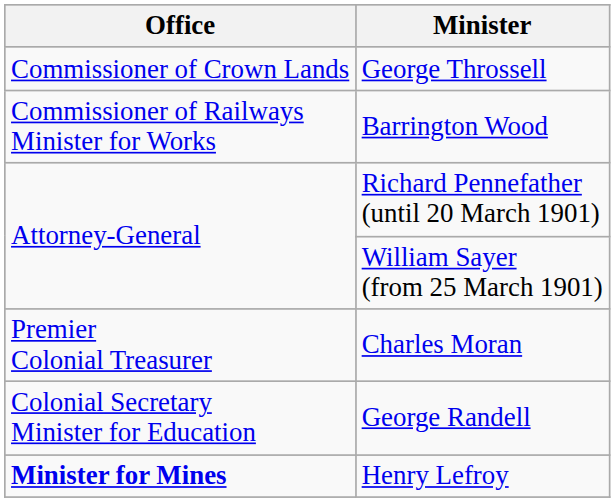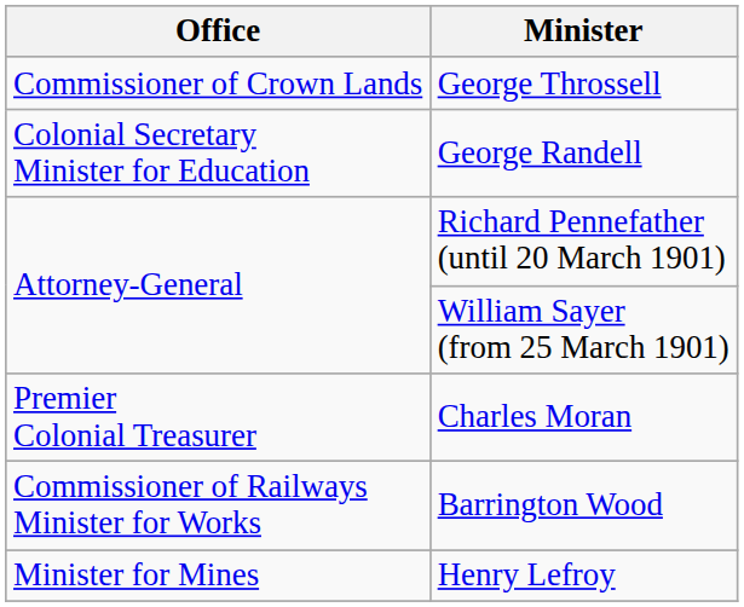 <table class="wikitable">
 <tr>
 <th>Office</th>
 <th>Minister</th>
 </tr>
 <tr>
 <td><a href='#'>Commissioner of Crown Lands</a></td>
 <td><a href='#'>George Throssell</a></td>
 </tr>
 <tr>
-<td><a href='#'>Commissioner of Railways</a> <br><a href='#'>Minister for Works</a></td>
-<td><a href='#'>Barrington Wood</a></td>
+<td><a href='#'>Colonial Secretary</a> <br><a href='#'>Minister for Education</a></td>
+<td><a href='#'>George Randell</a></td>
 </tr>
 <tr>
 <td rowspan=2><a href='#'>Attorney-General</a></td>
 <td><a href='#'>Richard Pennefather</a><br>(until 20 March 1901)</td>
 </tr>
 <tr>
 <td><a href='#'>William Sayer</a><br>(from 25 March 1901)</td>
 </tr>
 <tr>
 <td><a href='#'>Premier</a> <br><a href='#'>Colonial Treasurer</a></td>
 <td><a href='#'>Charles Moran</a></td>
 </tr>
 <tr>
-<td><a href='#'>Colonial Secretary</a> <br><a href='#'>Minister for Education</a></td>
-<td><a href='#'>George Randell</a></td>
+<td><a href='#'>Commissioner of Railways</a> <br><a href='#'>Minister for Works</a></td>
+<td><a href='#'>Barrington Wood</a></td>
 </tr>
 <tr>
-<td><strong><a href='#'>Minister for Mines</a></strong></td>
+<td><a href='#'>Minister for Mines</a></td>
 <td><a href='#'>Henry Lefroy</a></td>
 </tr>
 </table>
